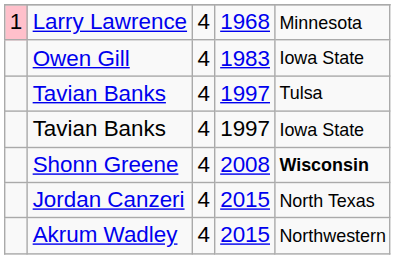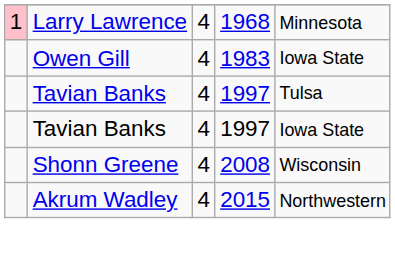 <table class="wikitable">
 <tr>
 </tr>
 <tr>
 <td style="background: pink;">1</td>
 <td><a href='#'>Larry Lawrence</a></td>
 <td>4</td>
 <td><a href='#'>1968</a></td>
 <td style="font-size:80%;">Minnesota</td>
 </tr>
 <tr>
 <td></td>
 <td><a href='#'>Owen Gill</a></td>
 <td>4</td>
 <td><a href='#'>1983</a></td>
 <td style="font-size:80%;">Iowa State</td>
 </tr>
 <tr>
 <td></td>
 <td><a href='#'>Tavian Banks</a></td>
 <td>4</td>
 <td><a href='#'>1997</a></td>
 <td style="font-size:80%;">Tulsa</td>
 </tr>
 <tr>
 <td></td>
 <td>Tavian Banks</td>
 <td>4</td>
 <td>1997</td>
 <td style="font-size:80%;">Iowa State</td>
 </tr>
 <tr>
 <td></td>
 <td><a href='#'>Shonn Greene</a></td>
 <td>4</td>
 <td><a href='#'>2008</a></td>
-<td style="font-size:80%;"><strong>Wisconsin</strong></td>
-</tr>
-<tr>
-<td></td>
-<td><a href='#'>Jordan Canzeri</a></td>
-<td>4</td>
-<td><a href='#'>2015</a></td>
-<td style="font-size:80%;">North Texas</td>
+<td style="font-size:80%;">Wisconsin</td>
 </tr>
 <tr>
 <td></td>
 <td><a href='#'>Akrum Wadley</a></td>
 <td>4</td>
 <td><a href='#'>2015</a></td>
 <td style="font-size:80%;">Northwestern</td>
 </tr>
 </table>
